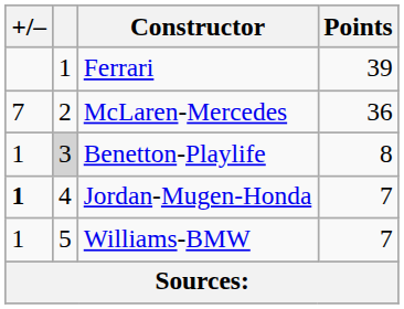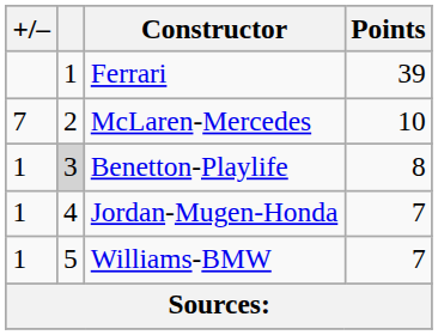 <table class="wikitable" style="font-size: 85%;">
 <tr>
 <th scope="col">+/–</th>
 <th scope="col"></th>
 <th scope="col">Constructor</th>
 <th scope="col">Points</th>
 </tr>
 <tr>
 <td align="left"></td>
 <td align="center">1</td>
 <td> <a href='#'>Ferrari</a></td>
 <td align="right">39</td>
 </tr>
 <tr>
 <td align="left"> 7</td>
 <td align="center">2</td>
 <td> <a href='#'>McLaren</a>-<a href='#'>Mercedes</a></td>
-<td align="right">36</td>
+<td align="right">10</td>
 </tr>
 <tr>
 <td align="left"> 1</td>
 <td align="center" style="background: lightgrey;">3</td>
 <td> <a href='#'>Benetton</a>-<a href='#'>Playlife</a></td>
 <td align="right">8</td>
 </tr>
 <tr>
-<td align="left"><strong> 1</strong></td>
+<td align="left"> 1</td>
 <td align="center">4</td>
 <td> <a href='#'>Jordan</a>-<a href='#'>Mugen-Honda</a></td>
 <td align="right">7</td>
 </tr>
 <tr>
 <td align="left"> 1</td>
 <td align="center">5</td>
 <td> <a href='#'>Williams</a>-<a href='#'>BMW</a></td>
 <td align="right">7</td>
 </tr>
 <tr>
 <th colspan=4>Sources:</th>
 </tr>
 </table>
